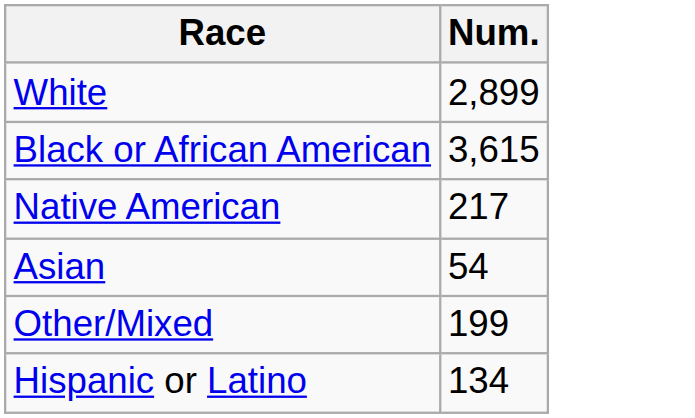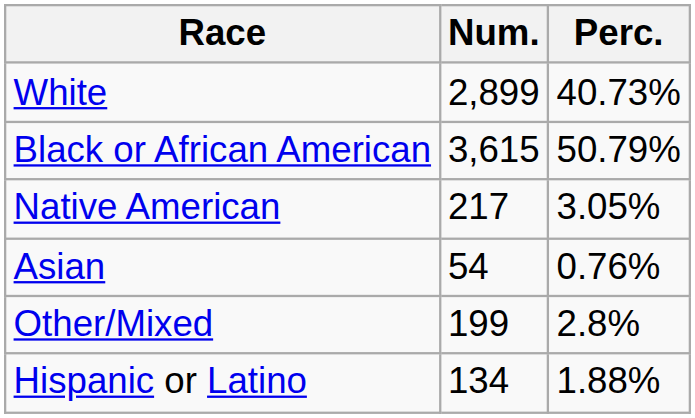 <table class="wikitable">
 <tr>
 <th>Race</th>
 <th>Num.</th>
+<th>Perc.</th>
 </tr>
 <tr>
 <td><a href='#'>White</a></td>
 <td>2,899</td>
+<td>40.73%</td>
 </tr>
 <tr>
 <td><a href='#'>Black or African American</a></td>
 <td>3,615</td>
+<td>50.79%</td>
 </tr>
 <tr>
 <td><a href='#'>Native American</a></td>
 <td>217</td>
+<td>3.05%</td>
 </tr>
 <tr>
 <td><a href='#'>Asian</a></td>
 <td>54</td>
+<td>0.76%</td>
 </tr>
 <tr>
 <td><a href='#'>Other/Mixed</a></td>
 <td>199</td>
+<td>2.8%</td>
 </tr>
 <tr>
 <td><a href='#'>Hispanic</a> or <a href='#'>Latino</a></td>
 <td>134</td>
+<td>1.88%</td>
 </tr>
 </table>
